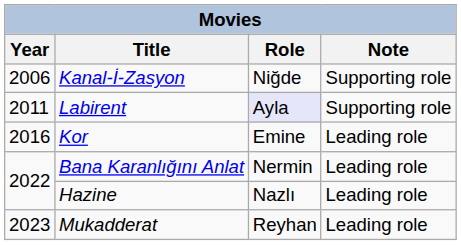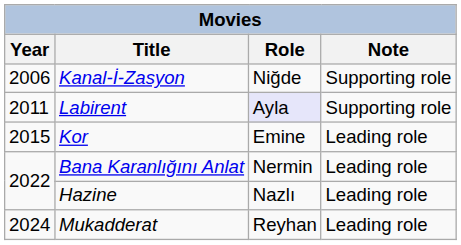 <table class="wikitable" style="font-size:90%">
 <tr>
 <th colspan="4" style="background:LightSteelBlue">Movies</th>
 </tr>
 <tr>
 <th>Year</th>
 <th>Title</th>
 <th>Role</th>
 <th>Note</th>
 </tr>
 <tr>
 <td>2006</td>
 <td><em><a href='#'>Kanal-İ-Zasyon</a></em></td>
 <td>Niğde</td>
 <td>Supporting role</td>
 </tr>
 <tr>
 <td>2011</td>
 <td><em><a href='#'>Labirent</a></em></td>
 <td style="background: lavender;">Ayla</td>
 <td>Supporting role</td>
 </tr>
 <tr>
-<td>2016</td>
+<td>2015</td>
 <td><em><a href='#'>Kor</a></em></td>
 <td>Emine</td>
 <td>Leading role</td>
 </tr>
 <tr>
 <td rowspan="2">2022</td>
 <td><em><a href='#'>Bana Karanlığını Anlat</a></em></td>
 <td>Nermin</td>
 <td>Leading role</td>
 </tr>
 <tr>
 <td><em>Hazine</em></td>
 <td>Nazlı</td>
 <td>Leading role</td>
 </tr>
 <tr>
-<td>2023</td>
+<td>2024</td>
 <td><em>Mukadderat</em></td>
 <td>Reyhan</td>
 <td>Leading role</td>
 </tr>
 </table>
